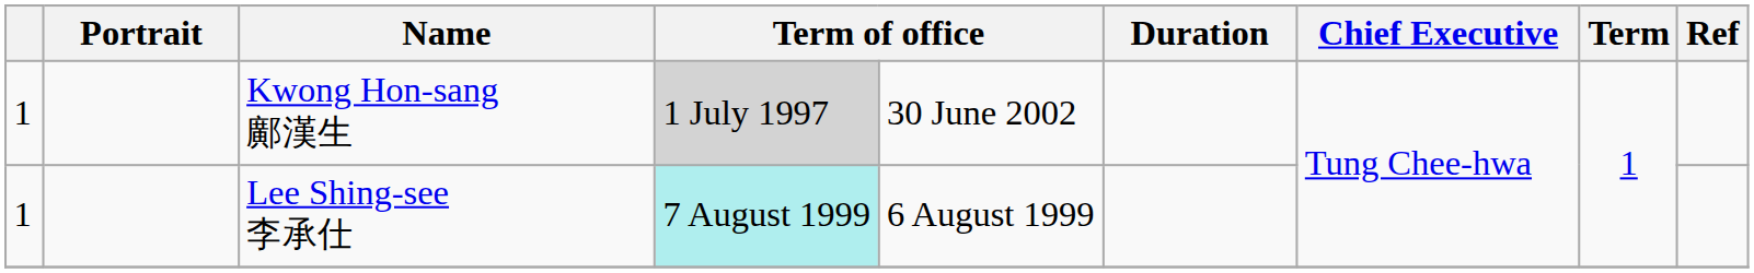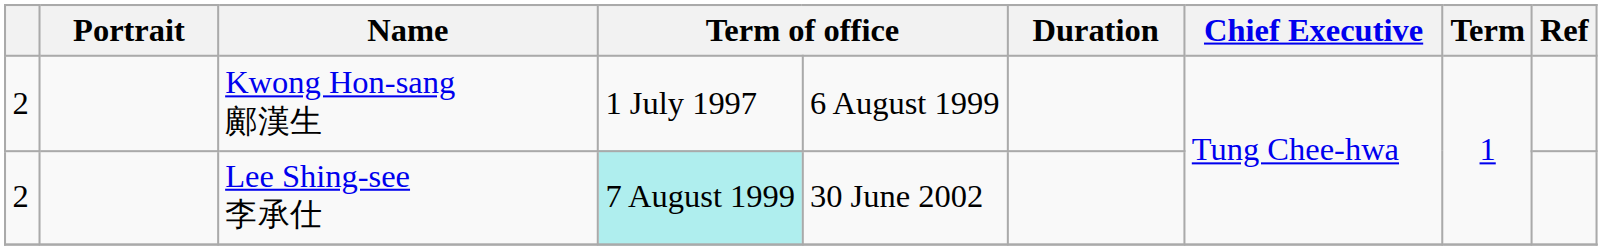 <table class="wikitable"  style="text-align:left">
 <tr>
 <th width=10px></th>
 <th width=80px>Portrait</th>
 <th width=180px>Name</th>
 <th width=180px colspan=2>Term of office</th>
 <th width=80px>Duration</th>
 <th width=120px><a href='#'>Chief Executive</a></th>
 <th>Term</th>
 <th>Ref</th>
 </tr>
 <tr>
-<td bgcolor=>1</td>
+<td bgcolor=>2</td>
 <td></td>
 <td><a href='#'>Kwong Hon-sang</a><br>鄺漢生</td>
-<td style="background: lightgrey;">1 July 1997</td>
-<td>30 June 2002</td>
+<td>1 July 1997</td>
+<td>6 August 1999</td>
 <td></td>
 <td rowspan=2><a href='#'>Tung Chee-hwa</a><br></td>
 <td rowspan=2 align=center><a href='#'>1</a></td>
 <td></td>
 </tr>
 <tr>
-<td bgcolor=>1</td>
+<td bgcolor=>2</td>
 <td></td>
 <td><a href='#'>Lee Shing-see</a><br>李承仕</td>
 <td style="background: paleturquoise;">7 August 1999</td>
-<td>6 August 1999</td>
+<td>30 June 2002</td>
 <td></td>
 <td></td>
 </tr>
 <tr>
 </tr>
 </table>
